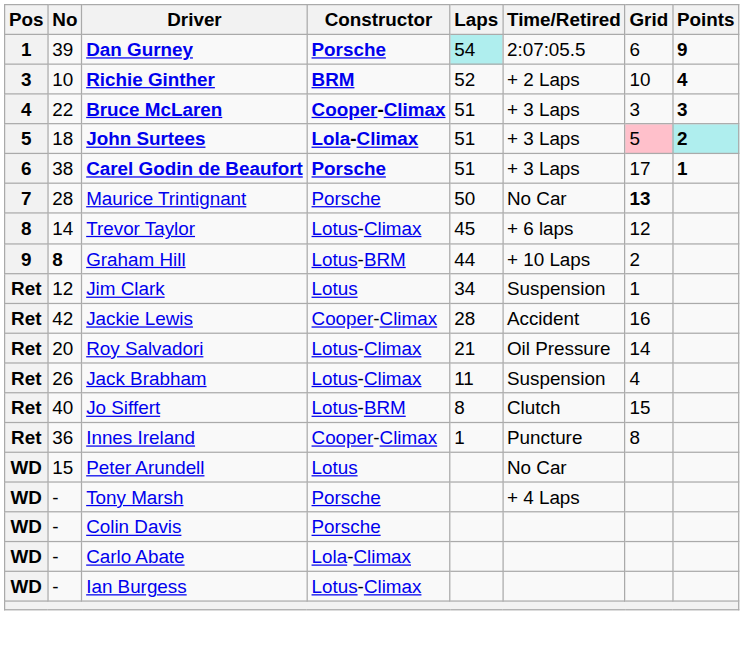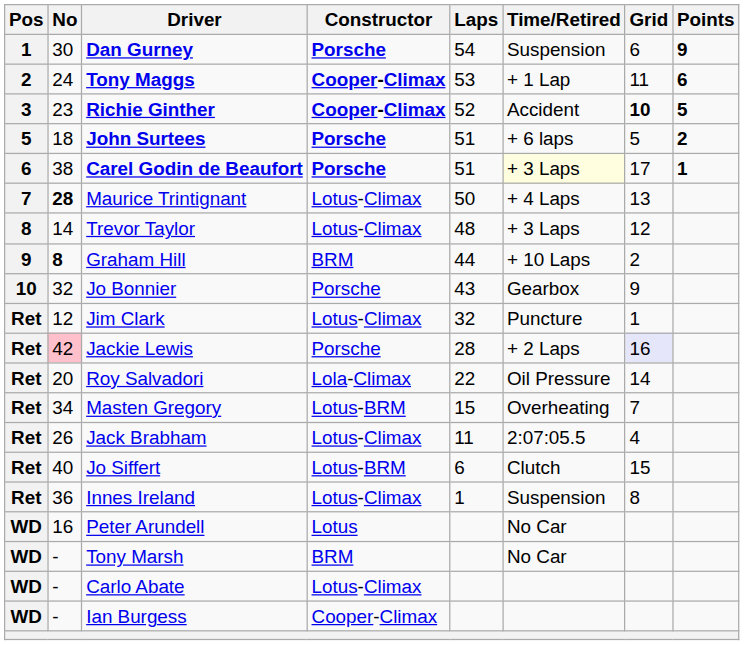 <table class="wikitable" style="font-size: 95%;">
 <tr>
 <th>Pos</th>
 <th>No</th>
 <th>Driver</th>
 <th>Constructor</th>
 <th>Laps</th>
 <th>Time/Retired</th>
 <th>Grid</th>
 <th>Points</th>
 </tr>
 <tr>
 <th>1</th>
-<td>39</td>
+<td>30</td>
 <td> <strong><a href='#'>Dan Gurney</a></strong></td>
 <td><strong><a href='#'>Porsche</a></strong></td>
-<td style="background: paleturquoise;">54</td>
-<td>2:07:05.5</td>
+<td>54</td>
+<td>Suspension</td>
 <td>6</td>
 <td><strong>9</strong></td>
 </tr>
 <tr>
-<th>3</th>
-<td>10</td>
-<td> <strong><a href='#'>Richie Ginther</a></strong></td>
-<td><strong><a href='#'>BRM</a></strong></td>
-<td>52</td>
-<td>+ 2 Laps</td>
-<td>10</td>
-<td><strong>4</strong></td>
+<th>2</th>
+<td>24</td>
+<td> <strong><a href='#'>Tony Maggs</a></strong></td>
+<td><strong><a href='#'>Cooper</a>-<a href='#'>Climax</a></strong></td>
+<td>53</td>
+<td>+ 1 Lap</td>
+<td>11</td>
+<td><strong>6</strong></td>
 </tr>
 <tr>
-<th>4</th>
-<td>22</td>
-<td> <strong><a href='#'>Bruce McLaren</a></strong></td>
+<th>3</th>
+<td>23</td>
+<td> <strong><a href='#'>Richie Ginther</a></strong></td>
 <td><strong><a href='#'>Cooper</a>-<a href='#'>Climax</a></strong></td>
-<td>51</td>
-<td>+ 3 Laps</td>
-<td>3</td>
-<td><strong>3</strong></td>
+<td>52</td>
+<td>Accident</td>
+<td><strong>10</strong></td>
+<td><strong>5</strong></td>
 </tr>
 <tr>
 <th>5</th>
 <td>18</td>
 <td> <strong><a href='#'>John Surtees</a></strong></td>
-<td><strong><a href='#'>Lola</a>-<a href='#'>Climax</a></strong></td>
+<td><strong><a href='#'>Porsche</a></strong></td>
 <td>51</td>
-<td>+ 3 Laps</td>
-<td style="background: pink;">5</td>
-<td style="background: paleturquoise;"><strong>2</strong></td>
+<td>+ 6 laps</td>
+<td>5</td>
+<td><strong>2</strong></td>
 </tr>
 <tr>
 <th>6</th>
 <td>38</td>
 <td> <strong><a href='#'>Carel Godin de Beaufort</a></strong></td>
 <td><strong><a href='#'>Porsche</a></strong></td>
 <td>51</td>
-<td>+ 3 Laps</td>
+<td style="background: lightyellow;">+ 3 Laps</td>
 <td>17</td>
 <td><strong>1</strong></td>
 </tr>
 <tr>
 <th>7</th>
-<td>28</td>
+<td><strong>28</strong></td>
 <td> <a href='#'>Maurice Trintignant</a></td>
-<td><a href='#'>Porsche</a></td>
+<td><a href='#'>Lotus</a>-<a href='#'>Climax</a></td>
 <td>50</td>
-<td>No Car</td>
-<td><strong>13</strong></td>
+<td>+ 4 Laps</td>
+<td>13</td>
 <td> </td>
 </tr>
 <tr>
 <th>8</th>
 <td>14</td>
 <td> <a href='#'>Trevor Taylor</a></td>
 <td><a href='#'>Lotus</a>-<a href='#'>Climax</a></td>
-<td>45</td>
-<td>+ 6 laps</td>
+<td>48</td>
+<td>+ 3 Laps</td>
 <td>12</td>
 <td> </td>
 </tr>
 <tr>
 <th>9</th>
 <td><strong>8</strong></td>
 <td> <a href='#'>Graham Hill</a></td>
-<td><a href='#'>Lotus</a>-<a href='#'>BRM</a></td>
+<td><a href='#'>BRM</a></td>
 <td>44</td>
 <td>+ 10 Laps</td>
 <td>2</td>
 <td> </td>
 </tr>
 <tr>
+<th>10</th>
+<td>32</td>
+<td> <a href='#'>Jo Bonnier</a></td>
+<td><a href='#'>Porsche</a></td>
+<td>43</td>
+<td>Gearbox</td>
+<td>9</td>
+<td> </td>
+</tr>
+<tr>
 <th>Ret</th>
 <td>12</td>
 <td> <a href='#'>Jim Clark</a></td>
-<td><a href='#'>Lotus</a></td>
-<td>34</td>
-<td>Suspension</td>
+<td><a href='#'>Lotus</a>-<a href='#'>Climax</a></td>
+<td>32</td>
+<td>Puncture</td>
 <td>1</td>
 <td> </td>
 </tr>
 <tr>
 <th>Ret</th>
-<td>42</td>
+<td style="background: pink;">42</td>
 <td> <a href='#'>Jackie Lewis</a></td>
-<td><a href='#'>Cooper</a>-<a href='#'>Climax</a></td>
+<td><a href='#'>Porsche</a></td>
 <td>28</td>
-<td>Accident</td>
-<td>16</td>
+<td>+ 2 Laps</td>
+<td style="background: lavender;">16</td>
 <td> </td>
 </tr>
 <tr>
 <th>Ret</th>
 <td>20</td>
 <td> <a href='#'>Roy Salvadori</a></td>
-<td><a href='#'>Lotus</a>-<a href='#'>Climax</a></td>
-<td>21</td>
+<td><a href='#'>Lola</a>-<a href='#'>Climax</a></td>
+<td>22</td>
 <td>Oil Pressure</td>
 <td>14</td>
+<td> </td>
+</tr>
+<tr>
+<th>Ret</th>
+<td>34</td>
+<td> <a href='#'>Masten Gregory</a></td>
+<td><a href='#'>Lotus</a>-<a href='#'>BRM</a></td>
+<td>15</td>
+<td>Overheating</td>
+<td>7</td>
 <td> </td>
 </tr>
 <tr>
 <th>Ret</th>
 <td>26</td>
 <td> <a href='#'>Jack Brabham</a></td>
 <td><a href='#'>Lotus</a>-<a href='#'>Climax</a></td>
 <td>11</td>
-<td>Suspension</td>
+<td>2:07:05.5</td>
 <td>4</td>
 <td> </td>
 </tr>
 <tr>
 <th>Ret</th>
 <td>40</td>
 <td> <a href='#'>Jo Siffert</a></td>
 <td><a href='#'>Lotus</a>-<a href='#'>BRM</a></td>
-<td>8</td>
+<td>6</td>
 <td>Clutch</td>
 <td>15</td>
 <td> </td>
 </tr>
 <tr>
 <th>Ret</th>
 <td>36</td>
 <td> <a href='#'>Innes Ireland</a></td>
-<td><a href='#'>Cooper</a>-<a href='#'>Climax</a></td>
+<td><a href='#'>Lotus</a>-<a href='#'>Climax</a></td>
 <td>1</td>
-<td>Puncture</td>
+<td>Suspension</td>
 <td>8</td>
 <td> </td>
 </tr>
 <tr>
 <th>WD</th>
-<td>15</td>
+<td>16</td>
 <td> <a href='#'>Peter Arundell</a></td>
 <td><a href='#'>Lotus</a></td>
 <td></td>
 <td>No Car</td>
 <td></td>
 <td></td>
 </tr>
 <tr>
 <th>WD</th>
 <td>-</td>
 <td> <a href='#'>Tony Marsh</a></td>
-<td><a href='#'>Porsche</a></td>
+<td><a href='#'>BRM</a></td>
 <td></td>
-<td>+ 4 Laps</td>
-<td></td>
-<td></td>
-</tr>
-<tr>
-<th>WD</th>
-<td>-</td>
-<td> <a href='#'>Colin Davis</a></td>
-<td><a href='#'>Porsche</a></td>
-<td></td>
-<td></td>
+<td>No Car</td>
 <td></td>
 <td></td>
 </tr>
 <tr>
 <th>WD</th>
 <td>-</td>
 <td> <a href='#'>Carlo Abate</a></td>
-<td><a href='#'>Lola</a>-<a href='#'>Climax</a></td>
+<td><a href='#'>Lotus</a>-<a href='#'>Climax</a></td>
 <td></td>
 <td></td>
 <td></td>
 <td></td>
 </tr>
 <tr>
 <th>WD</th>
 <td>-</td>
 <td> <a href='#'>Ian Burgess</a></td>
-<td><a href='#'>Lotus</a>-<a href='#'>Climax</a></td>
+<td><a href='#'>Cooper</a>-<a href='#'>Climax</a></td>
 <td></td>
 <td></td>
 <td></td>
 <td></td>
 </tr>
 <tr>
 <th colspan="8"></th>
 </tr>
 </table>
